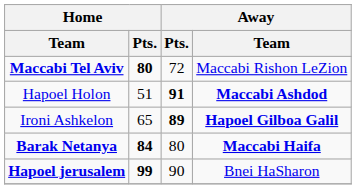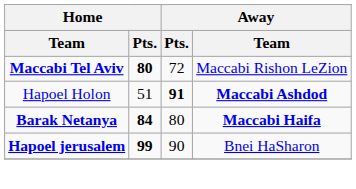 <table style="font-size: 90%; text-align: center" class="wikitable">
 <tr>
 <th colspan="2">Home</th>
 <th colspan="2">Away</th>
 </tr>
 <tr>
 <th>Team</th>
 <th>Pts.</th>
 <th>Pts.</th>
 <th>Team</th>
 </tr>
 <tr>
 <td><strong><a href='#'>Maccabi Tel Aviv</a></strong></td>
 <td><strong>80</strong></td>
 <td>72</td>
 <td><a href='#'>Maccabi Rishon LeZion</a></td>
 </tr>
 <tr>
 <td><a href='#'>Hapoel Holon</a></td>
 <td>51</td>
 <td><strong>91</strong></td>
 <td><strong><a href='#'>Maccabi Ashdod</a></strong></td>
 </tr>
 <tr>
-<td><a href='#'>Ironi Ashkelon</a></td>
-<td>65</td>
-<td><strong>89</strong></td>
-<td><strong><a href='#'>Hapoel Gilboa Galil</a></strong></td>
-</tr>
-<tr>
 <td><strong><a href='#'>Barak Netanya</a></strong></td>
 <td><strong>84</strong></td>
 <td>80</td>
 <td><strong><a href='#'>Maccabi Haifa</a></strong></td>
 </tr>
 <tr>
 <td><strong><a href='#'>Hapoel jerusalem</a></strong></td>
 <td><strong>99</strong></td>
 <td>90</td>
 <td><a href='#'>Bnei HaSharon</a></td>
 </tr>
 <tr>
 </tr>
 </table>
